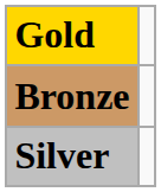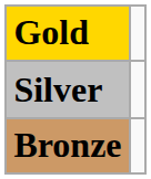 <table class="wikitable">
 <tr>
 <td bgcolor="#ffd700"><strong>Gold</strong></td>
 <td></td>
 </tr>
 <tr>
+<td bgcolor="#c0c0c0"><strong>Silver</strong></td>
+<td></td>
+</tr>
+<tr>
 <td bgcolor="#cc9966"><strong>Bronze</strong></td>
 <td></td>
 </tr>
-<tr>
-<td bgcolor="#c0c0c0"><strong>Silver</strong></td>
-<td></td>
-</tr>
 </table>
